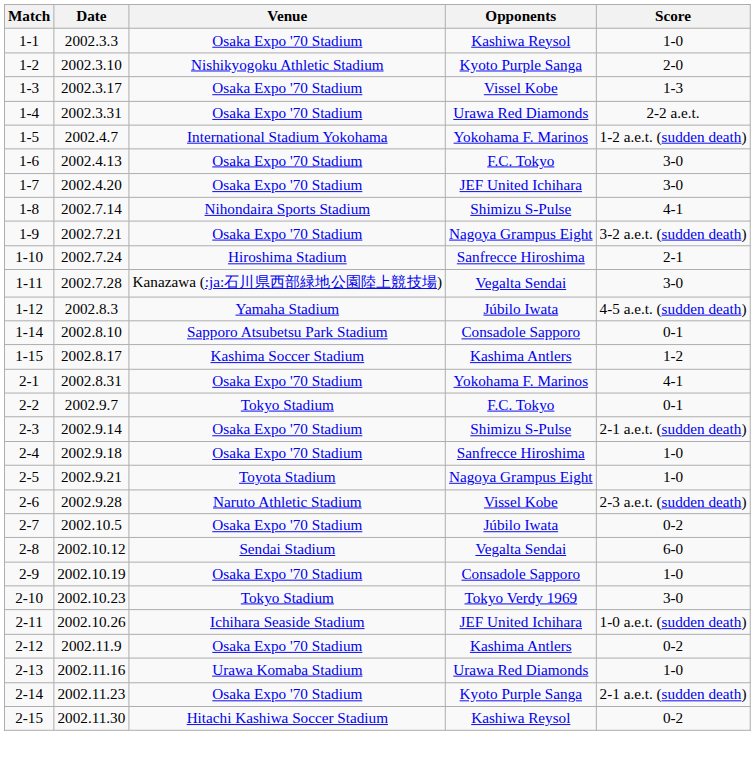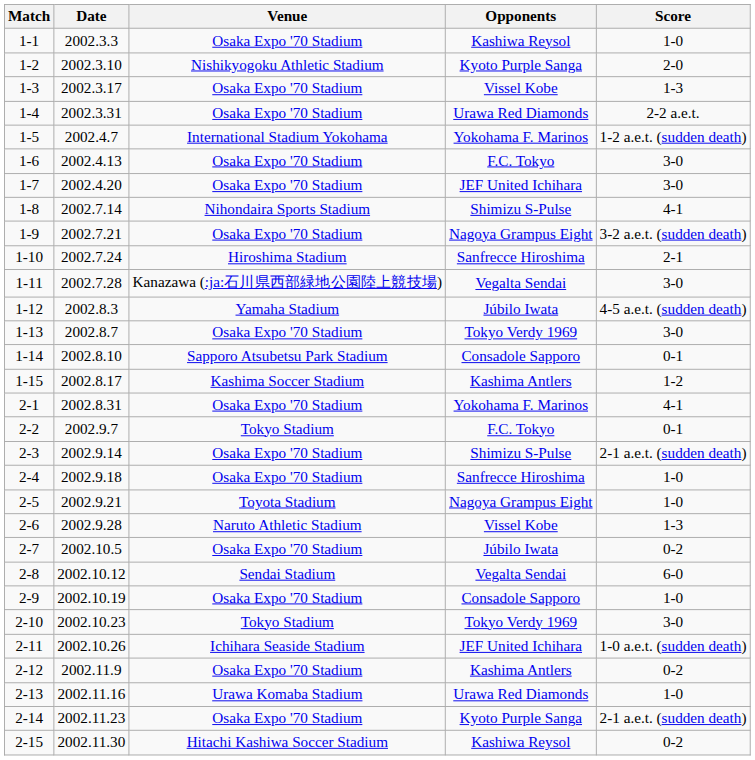 <table class="wikitable" style="text-align:center;">
 <tr>
 <th>Match</th>
 <th>Date</th>
 <th>Venue</th>
 <th>Opponents</th>
 <th>Score</th>
 </tr>
 <tr>
 <td>1-1</td>
 <td>2002.3.3</td>
 <td><a href='#'>Osaka Expo '70 Stadium</a></td>
 <td><a href='#'>Kashiwa Reysol</a></td>
 <td>1-0</td>
 </tr>
 <tr>
 <td>1-2</td>
 <td>2002.3.10</td>
 <td><a href='#'>Nishikyogoku Athletic Stadium</a></td>
 <td><a href='#'>Kyoto Purple Sanga</a></td>
 <td>2-0</td>
 </tr>
 <tr>
 <td>1-3</td>
 <td>2002.3.17</td>
 <td><a href='#'>Osaka Expo '70 Stadium</a></td>
 <td><a href='#'>Vissel Kobe</a></td>
 <td>1-3</td>
 </tr>
 <tr>
 <td>1-4</td>
 <td>2002.3.31</td>
 <td><a href='#'>Osaka Expo '70 Stadium</a></td>
 <td><a href='#'>Urawa Red Diamonds</a></td>
 <td>2-2 a.e.t.</td>
 </tr>
 <tr>
 <td>1-5</td>
 <td>2002.4.7</td>
 <td><a href='#'>International Stadium Yokohama</a></td>
 <td><a href='#'>Yokohama F. Marinos</a></td>
 <td>1-2 a.e.t. (<a href='#'>sudden death</a>)</td>
 </tr>
 <tr>
 <td>1-6</td>
 <td>2002.4.13</td>
 <td><a href='#'>Osaka Expo '70 Stadium</a></td>
 <td><a href='#'>F.C. Tokyo</a></td>
 <td>3-0</td>
 </tr>
 <tr>
 <td>1-7</td>
 <td>2002.4.20</td>
 <td><a href='#'>Osaka Expo '70 Stadium</a></td>
 <td><a href='#'>JEF United Ichihara</a></td>
 <td>3-0</td>
 </tr>
 <tr>
 <td>1-8</td>
 <td>2002.7.14</td>
 <td><a href='#'>Nihondaira Sports Stadium</a></td>
 <td><a href='#'>Shimizu S-Pulse</a></td>
 <td>4-1</td>
 </tr>
 <tr>
 <td>1-9</td>
 <td>2002.7.21</td>
 <td><a href='#'>Osaka Expo '70 Stadium</a></td>
 <td><a href='#'>Nagoya Grampus Eight</a></td>
 <td>3-2 a.e.t. (<a href='#'>sudden death</a>)</td>
 </tr>
 <tr>
 <td>1-10</td>
 <td>2002.7.24</td>
 <td><a href='#'>Hiroshima Stadium</a></td>
 <td><a href='#'>Sanfrecce Hiroshima</a></td>
 <td>2-1</td>
 </tr>
 <tr>
 <td>1-11</td>
 <td>2002.7.28</td>
 <td>Kanazawa (<a href='#'>:ja:石川県西部緑地公園陸上競技場</a>)</td>
 <td><a href='#'>Vegalta Sendai</a></td>
 <td>3-0</td>
 </tr>
 <tr>
 <td>1-12</td>
 <td>2002.8.3</td>
 <td><a href='#'>Yamaha Stadium</a></td>
 <td><a href='#'>Júbilo Iwata</a></td>
 <td>4-5 a.e.t. (<a href='#'>sudden death</a>)</td>
 </tr>
 <tr>
+<td>1-13</td>
+<td>2002.8.7</td>
+<td><a href='#'>Osaka Expo '70 Stadium</a></td>
+<td><a href='#'>Tokyo Verdy 1969</a></td>
+<td>3-0</td>
+</tr>
+<tr>
 <td>1-14</td>
 <td>2002.8.10</td>
 <td><a href='#'>Sapporo Atsubetsu Park Stadium</a></td>
 <td><a href='#'>Consadole Sapporo</a></td>
 <td>0-1</td>
 </tr>
 <tr>
 <td>1-15</td>
 <td>2002.8.17</td>
 <td><a href='#'>Kashima Soccer Stadium</a></td>
 <td><a href='#'>Kashima Antlers</a></td>
 <td>1-2</td>
 </tr>
 <tr>
 <td>2-1</td>
 <td>2002.8.31</td>
 <td><a href='#'>Osaka Expo '70 Stadium</a></td>
 <td><a href='#'>Yokohama F. Marinos</a></td>
 <td>4-1</td>
 </tr>
 <tr>
 <td>2-2</td>
 <td>2002.9.7</td>
 <td><a href='#'>Tokyo Stadium</a></td>
 <td><a href='#'>F.C. Tokyo</a></td>
 <td>0-1</td>
 </tr>
 <tr>
 <td>2-3</td>
 <td>2002.9.14</td>
 <td><a href='#'>Osaka Expo '70 Stadium</a></td>
 <td><a href='#'>Shimizu S-Pulse</a></td>
 <td>2-1 a.e.t. (<a href='#'>sudden death</a>)</td>
 </tr>
 <tr>
 <td>2-4</td>
 <td>2002.9.18</td>
 <td><a href='#'>Osaka Expo '70 Stadium</a></td>
 <td><a href='#'>Sanfrecce Hiroshima</a></td>
 <td>1-0</td>
 </tr>
 <tr>
 <td>2-5</td>
 <td>2002.9.21</td>
 <td><a href='#'>Toyota Stadium</a></td>
 <td><a href='#'>Nagoya Grampus Eight</a></td>
 <td>1-0</td>
 </tr>
 <tr>
 <td>2-6</td>
 <td>2002.9.28</td>
 <td><a href='#'>Naruto Athletic Stadium</a></td>
 <td><a href='#'>Vissel Kobe</a></td>
-<td>2-3 a.e.t. (<a href='#'>sudden death</a>)</td>
+<td>1-3</td>
 </tr>
 <tr>
 <td>2-7</td>
 <td>2002.10.5</td>
 <td><a href='#'>Osaka Expo '70 Stadium</a></td>
 <td><a href='#'>Júbilo Iwata</a></td>
 <td>0-2</td>
 </tr>
 <tr>
 <td>2-8</td>
 <td>2002.10.12</td>
 <td><a href='#'>Sendai Stadium</a></td>
 <td><a href='#'>Vegalta Sendai</a></td>
 <td>6-0</td>
 </tr>
 <tr>
 <td>2-9</td>
 <td>2002.10.19</td>
 <td><a href='#'>Osaka Expo '70 Stadium</a></td>
 <td><a href='#'>Consadole Sapporo</a></td>
 <td>1-0</td>
 </tr>
 <tr>
 <td>2-10</td>
 <td>2002.10.23</td>
 <td><a href='#'>Tokyo Stadium</a></td>
 <td><a href='#'>Tokyo Verdy 1969</a></td>
 <td>3-0</td>
 </tr>
 <tr>
 <td>2-11</td>
 <td>2002.10.26</td>
 <td><a href='#'>Ichihara Seaside Stadium</a></td>
 <td><a href='#'>JEF United Ichihara</a></td>
 <td>1-0 a.e.t. (<a href='#'>sudden death</a>)</td>
 </tr>
 <tr>
 <td>2-12</td>
 <td>2002.11.9</td>
 <td><a href='#'>Osaka Expo '70 Stadium</a></td>
 <td><a href='#'>Kashima Antlers</a></td>
 <td>0-2</td>
 </tr>
 <tr>
 <td>2-13</td>
 <td>2002.11.16</td>
 <td><a href='#'>Urawa Komaba Stadium</a></td>
 <td><a href='#'>Urawa Red Diamonds</a></td>
 <td>1-0</td>
 </tr>
 <tr>
 <td>2-14</td>
 <td>2002.11.23</td>
 <td><a href='#'>Osaka Expo '70 Stadium</a></td>
 <td><a href='#'>Kyoto Purple Sanga</a></td>
 <td>2-1 a.e.t. (<a href='#'>sudden death</a>)</td>
 </tr>
 <tr>
 <td>2-15</td>
 <td>2002.11.30</td>
 <td><a href='#'>Hitachi Kashiwa Soccer Stadium</a></td>
 <td><a href='#'>Kashiwa Reysol</a></td>
 <td>0-2</td>
 </tr>
 </table>
